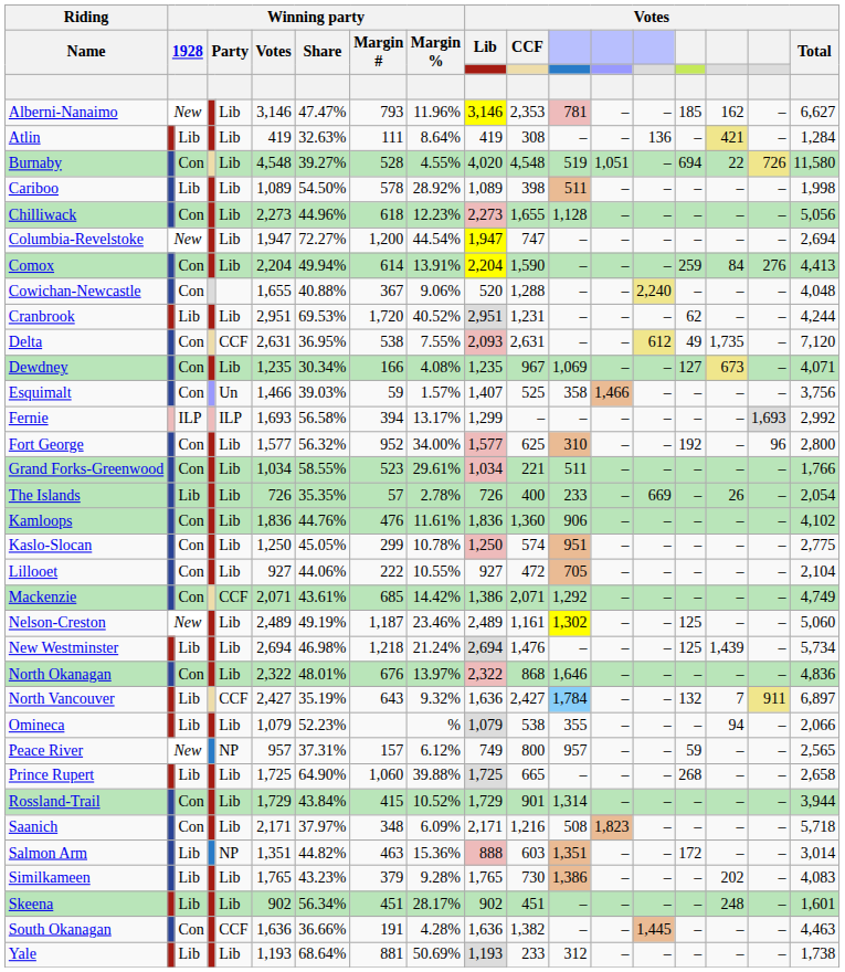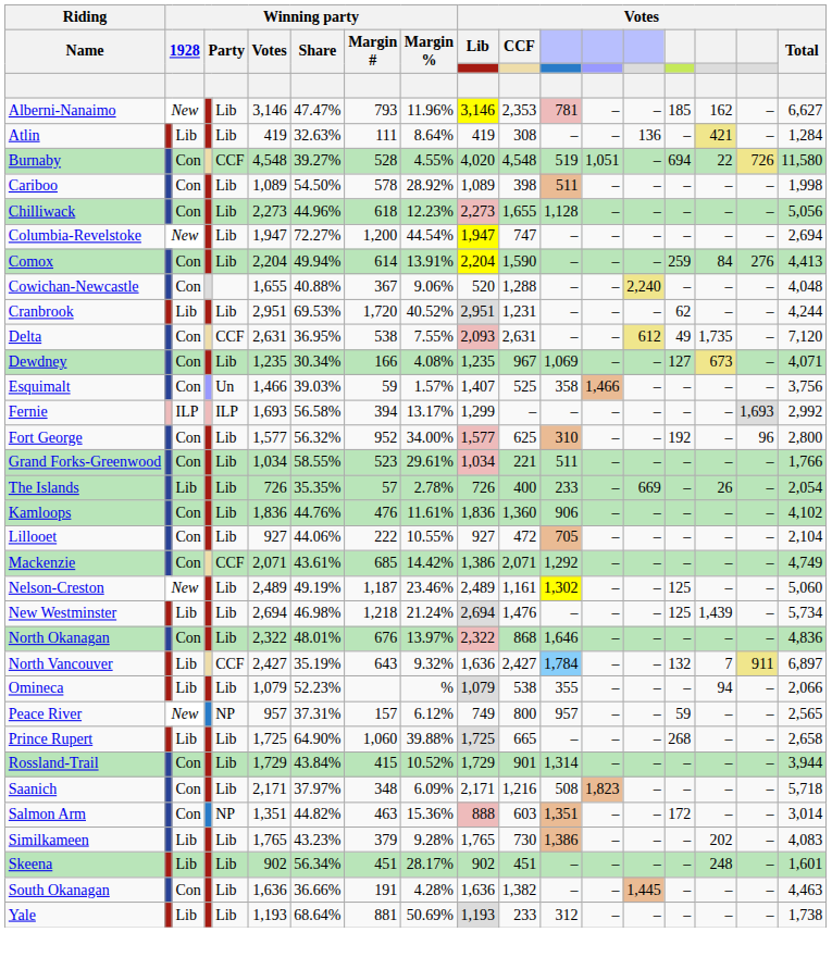 <table class="wikitable sortable mw-collapsible" style="text-align:right; font-size:85%">
 <tr>
 <th scope="col">Riding</th>
 <th scope="col" colspan="8">Winning party</th>
 <th scope="col" colspan="9">Votes</th>
 </tr>
 <tr>
 <th rowspan="2" scope="col">Name</th>
 <th colspan="2" rowspan="2" scope="col"><strong><a href='#'>1928</a></strong></th>
 <th colspan="2" rowspan="2" scope="col">Party</th>
 <th rowspan="2" scope="col">Votes</th>
 <th rowspan="2" scope="col">Share</th>
 <th rowspan="2" scope="col">Margin<br>#</th>
 <th rowspan="2" scope="col">Margin<br>%</th>
 <th scope="col">Lib</th>
 <th scope="col">CCF</th>
 <th scope="col" style="background-color:#B8BFFE;"></th>
 <th scope="col" style="background-color:#B8BFFE;"></th>
 <th scope="col" style="background-color:#B8BFFE;"></th>
 <th scope="col"></th>
 <th scope="col"></th>
 <th scope="col"></th>
 <th rowspan="2" scope="col">Total</th>
 </tr>
 <tr>
 <th scope="col" style="background-color:#A51B12;"></th>
 <th scope="col" style="background-color:#EEDDAA;"></th>
 <th scope="col" style="background-color:#287BC8;"></th>
 <th scope="col" style="background-color:#9999FF;"></th>
 <th scope="col" style="background-color:#DCDCDC;"></th>
 <th scope="col" style="background-color:#C5E959;"></th>
 <th scope="col" style="background-color:#DCDCDC;"></th>
 <th scope="col" style="background-color:#DCDCDC;"></th>
 </tr>
 <tr>
 <th> </th>
 <th colspan="2"></th>
 <th colspan="2"></th>
 <th></th>
 <th></th>
 <th></th>
 <th></th>
 <th></th>
 <th></th>
 <th></th>
 <th></th>
 <th></th>
 <th></th>
 <th></th>
 <th></th>
 <th></th>
 </tr>
 <tr>
 <td style="text-align:left"><a href='#'>Alberni-Nanaimo</a></td>
 <td colspan="2" style="background-color:#FFFFFF; text-align:center;"><em>New</em></td>
 <td style="background-color:#A51B12;"></td>
 <td style="text-align:left;">Lib</td>
 <td>3,146</td>
 <td>47.47%</td>
 <td>793</td>
 <td>11.96%</td>
 <td style="background-color:#FFFF00;">3,146</td>
 <td>2,353</td>
 <td style="background-color:#EEBBBB;">781</td>
 <td>–</td>
 <td>–</td>
 <td>185</td>
 <td>162</td>
 <td>–</td>
 <td>6,627</td>
 </tr>
 <tr>
 <td style="text-align:left"><a href='#'>Atlin</a></td>
 <td style="background-color:#A51B12;"></td>
 <td style="text-align:left;">Lib</td>
 <td style="background-color:#A51B12;"></td>
 <td style="text-align:left;">Lib</td>
 <td>419</td>
 <td>32.63%</td>
 <td>111</td>
 <td>8.64%</td>
 <td>419</td>
 <td>308</td>
 <td>–</td>
 <td>–</td>
 <td>136</td>
 <td>–</td>
 <td style="background-color:#F0E68C;">421</td>
 <td>–</td>
 <td>1,284</td>
 </tr>
 <tr style="background-color:#B9E5B9;">
 <td style="text-align:left"><a href='#'>Burnaby</a></td>
 <td style="background-color:#294296;"></td>
 <td style="text-align:left;">Con</td>
 <td style="background-color:#EEDDAA;"></td>
-<td style="text-align:left;">Lib</td>
+<td style="text-align:left;">CCF</td>
 <td>4,548</td>
 <td>39.27%</td>
 <td>528</td>
 <td>4.55%</td>
 <td>4,020</td>
 <td>4,548</td>
 <td>519</td>
 <td>1,051</td>
 <td>–</td>
 <td>694</td>
 <td>22</td>
 <td style="background-color:#F0E68C;">726</td>
 <td>11,580</td>
 </tr>
 <tr>
 <td style="text-align:left"><a href='#'>Cariboo</a></td>
 <td style="background-color:#294296;"></td>
-<td style="text-align:left;">Lib</td>
+<td style="text-align:left;">Con</td>
 <td style="background-color:#A51B12;"></td>
 <td style="text-align:left;">Lib</td>
 <td>1,089</td>
 <td>54.50%</td>
 <td>578</td>
 <td>28.92%</td>
 <td>1,089</td>
 <td>398</td>
 <td style="background-color:#EABB94;">511</td>
 <td>–</td>
 <td>–</td>
 <td>–</td>
 <td>–</td>
 <td>–</td>
 <td>1,998</td>
 </tr>
 <tr style="background-color:#B9E5B9;">
 <td style="text-align:left"><a href='#'>Chilliwack</a></td>
 <td style="background-color:#294296;"></td>
 <td style="text-align:left;">Con</td>
 <td style="background-color:#A51B12;"></td>
 <td style="text-align:left;">Lib</td>
 <td>2,273</td>
 <td>44.96%</td>
 <td>618</td>
 <td>12.23%</td>
 <td style="background-color:#EEBBBB;">2,273</td>
 <td>1,655</td>
 <td>1,128</td>
 <td>–</td>
 <td>–</td>
 <td>–</td>
 <td>–</td>
 <td>–</td>
 <td>5,056</td>
 </tr>
 <tr>
 <td style="text-align:left"><a href='#'>Columbia-Revelstoke</a></td>
 <td colspan="2" style="background-color:#FFFFFF; text-align:center;"><em>New</em></td>
 <td style="background-color:#A51B12;"></td>
 <td style="text-align:left;">Lib</td>
 <td>1,947</td>
 <td>72.27%</td>
 <td>1,200</td>
 <td>44.54%</td>
 <td style="background-color:#FFFF00;">1,947</td>
 <td>747</td>
 <td>–</td>
 <td>–</td>
 <td>–</td>
 <td>–</td>
 <td>–</td>
 <td>–</td>
 <td>2,694</td>
 </tr>
 <tr style="background-color:#B9E5B9;">
 <td style="text-align:left"><a href='#'>Comox</a></td>
 <td style="background-color:#294296;"></td>
 <td style="text-align:left;">Con</td>
 <td style="background-color:#A51B12;"></td>
 <td style="text-align:left;">Lib</td>
 <td>2,204</td>
 <td>49.94%</td>
 <td>614</td>
 <td>13.91%</td>
 <td style="background-color:#FFFF00;">2,204</td>
 <td>1,590</td>
 <td>–</td>
 <td>–</td>
 <td>–</td>
 <td>259</td>
 <td>84</td>
 <td>276</td>
 <td>4,413</td>
 </tr>
 <tr>
 <td style="text-align:left"><a href='#'>Cowichan-Newcastle</a></td>
 <td style="background-color:#294296;"></td>
 <td style="text-align:left;">Con</td>
 <td style="background-color:#DCDCDC;"></td>
 <td style="text-align:left;"></td>
 <td>1,655</td>
 <td>40.88%</td>
 <td>367</td>
 <td>9.06%</td>
 <td>520</td>
 <td>1,288</td>
 <td>–</td>
 <td>–</td>
 <td style="background-color:#F0E68C;">2,240</td>
 <td>–</td>
 <td>–</td>
 <td>–</td>
 <td>4,048</td>
 </tr>
 <tr>
 <td style="text-align:left"><a href='#'>Cranbrook</a></td>
 <td style="background-color:#A51B12;"></td>
 <td style="text-align:left;">Lib</td>
 <td style="background-color:#A51B12;"></td>
 <td style="text-align:left;">Lib</td>
 <td>2,951</td>
 <td>69.53%</td>
 <td>1,720</td>
 <td>40.52%</td>
 <td style="background-color:#DCDCDC;">2,951</td>
 <td>1,231</td>
 <td>–</td>
 <td>–</td>
 <td>–</td>
 <td>62</td>
 <td>–</td>
 <td>–</td>
 <td>4,244</td>
 </tr>
 <tr>
 <td style="text-align:left"><a href='#'>Delta</a></td>
 <td style="background-color:#294296;"></td>
 <td style="text-align:left;">Con</td>
 <td style="background-color:#EEDDAA;"></td>
 <td style="text-align:left;">CCF</td>
 <td>2,631</td>
 <td>36.95%</td>
 <td>538</td>
 <td>7.55%</td>
 <td style="background-color:#EEBBBB;">2,093</td>
 <td>2,631</td>
 <td>–</td>
 <td>–</td>
 <td style="background-color:#F0E68C;">612</td>
 <td>49</td>
 <td>1,735</td>
 <td>–</td>
 <td>7,120</td>
 </tr>
 <tr style="background-color:#B9E5B9;">
 <td style="text-align:left"><a href='#'>Dewdney</a></td>
 <td style="background-color:#294296;"></td>
 <td style="text-align:left;">Con</td>
 <td style="background-color:#A51B12;"></td>
 <td style="text-align:left;">Lib</td>
 <td>1,235</td>
 <td>30.34%</td>
 <td>166</td>
 <td>4.08%</td>
 <td>1,235</td>
 <td>967</td>
 <td>1,069</td>
 <td>–</td>
 <td>–</td>
 <td>127</td>
 <td style="background-color:#F0E68C;">673</td>
 <td>–</td>
 <td>4,071</td>
 </tr>
 <tr>
 <td style="text-align:left"><a href='#'>Esquimalt</a></td>
 <td style="background-color:#294296;"></td>
 <td style="text-align:left;">Con</td>
 <td style="background-color:#9999FF;"></td>
 <td style="text-align:left;">Un</td>
 <td>1,466</td>
 <td>39.03%</td>
 <td>59</td>
 <td>1.57%</td>
 <td>1,407</td>
 <td>525</td>
 <td>358</td>
 <td style="background-color:#EABB94;">1,466</td>
 <td>–</td>
 <td>–</td>
 <td>–</td>
 <td>–</td>
 <td>3,756</td>
 </tr>
 <tr>
 <td style="text-align:left"><a href='#'>Fernie</a></td>
 <td style="background-color:#EEBBBB;"></td>
 <td style="text-align:left;">ILP</td>
 <td style="background-color:#EEBBBB;"></td>
 <td style="text-align:left;">ILP</td>
 <td>1,693</td>
 <td>56.58%</td>
 <td>394</td>
 <td>13.17%</td>
 <td>1,299</td>
 <td>–</td>
 <td>–</td>
 <td>–</td>
 <td>–</td>
 <td>–</td>
 <td>–</td>
 <td style="background-color:#DCDCDC;">1,693</td>
 <td>2,992</td>
 </tr>
 <tr>
 <td style="text-align:left"><a href='#'>Fort George</a></td>
 <td style="background-color:#294296;"></td>
 <td style="text-align:left;">Con</td>
 <td style="background-color:#A51B12;"></td>
 <td style="text-align:left;">Lib</td>
 <td>1,577</td>
 <td>56.32%</td>
 <td>952</td>
 <td>34.00%</td>
 <td style="background-color:#EEBBBB;">1,577</td>
 <td>625</td>
 <td style="background-color:#EABB94;">310</td>
 <td>–</td>
 <td>–</td>
 <td>192</td>
 <td>–</td>
 <td>96</td>
 <td>2,800</td>
 </tr>
 <tr style="background-color:#B9E5B9;">
 <td style="text-align:left"><a href='#'>Grand Forks-Greenwood</a></td>
 <td style="background-color:#294296;"></td>
 <td style="text-align:left;">Con</td>
 <td style="background-color:#A51B12;"></td>
 <td style="text-align:left;">Lib</td>
 <td>1,034</td>
 <td>58.55%</td>
 <td>523</td>
 <td>29.61%</td>
 <td style="background-color:#EEBBBB;">1,034</td>
 <td>221</td>
 <td>511</td>
 <td>–</td>
 <td>–</td>
 <td>–</td>
 <td>–</td>
 <td>–</td>
 <td>1,766</td>
 </tr>
 <tr style="background-color:#B9E5B9;">
 <td style="text-align:left"><a href='#'>The Islands</a></td>
 <td style="background-color:#294296;"></td>
 <td style="text-align:left;">Lib</td>
 <td style="background-color:#A51B12;"></td>
 <td style="text-align:left;">Lib</td>
 <td>726</td>
 <td>35.35%</td>
 <td>57</td>
 <td>2.78%</td>
 <td>726</td>
 <td>400</td>
 <td>233</td>
 <td>–</td>
 <td>669</td>
 <td>–</td>
 <td>26</td>
 <td>–</td>
 <td>2,054</td>
 </tr>
 <tr style="background-color:#B9E5B9;">
 <td style="text-align:left"><a href='#'>Kamloops</a></td>
 <td style="background-color:#294296;"></td>
 <td style="text-align:left;">Con</td>
 <td style="background-color:#A51B12;"></td>
 <td style="text-align:left;">Lib</td>
 <td>1,836</td>
 <td>44.76%</td>
 <td>476</td>
 <td>11.61%</td>
 <td>1,836</td>
 <td>1,360</td>
 <td>906</td>
 <td>–</td>
 <td>–</td>
 <td>–</td>
 <td>–</td>
 <td>–</td>
 <td>4,102</td>
 </tr>
 <tr>
-<td style="text-align:left"><a href='#'>Kaslo-Slocan</a></td>
-<td style="background-color:#294296;"></td>
-<td style="text-align:left;">Con</td>
-<td style="background-color:#A51B12;"></td>
-<td style="text-align:left;">Lib</td>
-<td>1,250</td>
-<td>45.05%</td>
-<td>299</td>
-<td>10.78%</td>
-<td style="background-color:#EEBBBB;">1,250</td>
-<td>574</td>
-<td style="background-color:#EABB94;">951</td>
-<td>–</td>
-<td>–</td>
-<td>–</td>
-<td>–</td>
-<td>–</td>
-<td>2,775</td>
-</tr>
-<tr>
 <td style="text-align:left"><a href='#'>Lillooet</a></td>
 <td style="background-color:#294296;"></td>
 <td style="text-align:left;">Con</td>
 <td style="background-color:#A51B12;"></td>
 <td style="text-align:left;">Lib</td>
 <td>927</td>
 <td>44.06%</td>
 <td>222</td>
 <td>10.55%</td>
 <td>927</td>
 <td>472</td>
 <td style="background-color:#EABB94;">705</td>
 <td>–</td>
 <td>–</td>
 <td>–</td>
 <td>–</td>
 <td>–</td>
 <td>2,104</td>
 </tr>
 <tr style="background-color:#B9E5B9;">
 <td style="text-align:left"><a href='#'>Mackenzie</a></td>
 <td style="background-color:#294296;"></td>
 <td style="text-align:left;">Con</td>
 <td style="background-color:#EEDDAA;"></td>
 <td style="text-align:left;">CCF</td>
 <td>2,071</td>
 <td>43.61%</td>
 <td>685</td>
 <td>14.42%</td>
 <td>1,386</td>
 <td>2,071</td>
 <td>1,292</td>
 <td>–</td>
 <td>–</td>
 <td>–</td>
 <td>–</td>
 <td>–</td>
 <td>4,749</td>
 </tr>
 <tr>
 <td style="text-align:left"><a href='#'>Nelson-Creston</a></td>
 <td colspan="2" style="background-color:#FFFFFF; text-align:center;"><em>New</em></td>
 <td style="background-color:#A51B12;"></td>
 <td style="text-align:left;">Lib</td>
 <td>2,489</td>
 <td>49.19%</td>
 <td>1,187</td>
 <td>23.46%</td>
 <td>2,489</td>
 <td>1,161</td>
 <td style="background-color:#FFFF00;">1,302</td>
 <td>–</td>
 <td>–</td>
 <td>125</td>
 <td>–</td>
 <td>–</td>
 <td>5,060</td>
 </tr>
 <tr>
 <td style="text-align:left"><a href='#'>New Westminster</a></td>
 <td style="background-color:#A51B12;"></td>
 <td style="text-align:left;">Lib</td>
 <td style="background-color:#A51B12;"></td>
 <td style="text-align:left;">Lib</td>
 <td>2,694</td>
 <td>46.98%</td>
 <td>1,218</td>
 <td>21.24%</td>
 <td style="background-color:#DCDCDC;">2,694</td>
 <td>1,476</td>
 <td>–</td>
 <td>–</td>
 <td>–</td>
 <td>125</td>
 <td>1,439</td>
 <td>–</td>
 <td>5,734</td>
 </tr>
 <tr style="background-color:#B9E5B9;">
 <td style="text-align:left"><a href='#'>North Okanagan</a></td>
 <td style="background-color:#294296;"></td>
 <td style="text-align:left;">Con</td>
 <td style="background-color:#A51B12;"></td>
 <td style="text-align:left;">Lib</td>
 <td>2,322</td>
 <td>48.01%</td>
 <td>676</td>
 <td>13.97%</td>
 <td style="background-color:#EEBBBB;">2,322</td>
 <td>868</td>
 <td>1,646</td>
 <td>–</td>
 <td>–</td>
 <td>–</td>
 <td>–</td>
 <td>–</td>
 <td>4,836</td>
 </tr>
 <tr>
 <td style="text-align:left"><a href='#'>North Vancouver</a></td>
 <td style="background-color:#A51B12;"></td>
 <td style="text-align:left;">Lib</td>
 <td style="background-color:#EEDDAA;"></td>
 <td style="text-align:left;">CCF</td>
 <td>2,427</td>
 <td>35.19%</td>
 <td>643</td>
 <td>9.32%</td>
 <td>1,636</td>
 <td>2,427</td>
 <td style="background-color:#87CEFA;">1,784 </td>
 <td>–</td>
 <td>–</td>
 <td>132</td>
 <td>7</td>
 <td style="background-color:#F0E68C;">911</td>
 <td>6,897</td>
 </tr>
 <tr>
 <td style="text-align:left"><a href='#'>Omineca</a></td>
 <td style="background-color:#A51B12;"></td>
 <td style="text-align:left;">Lib</td>
 <td style="background-color:#A51B12;"></td>
 <td style="text-align:left;">Lib</td>
 <td>1,079</td>
 <td>52.23%</td>
 <td></td>
 <td>%</td>
 <td style="background-color:#DCDCDC;">1,079</td>
 <td>538</td>
 <td>355</td>
 <td>–</td>
 <td>–</td>
 <td>–</td>
 <td>94</td>
 <td>–</td>
 <td>2,066</td>
 </tr>
 <tr>
 <td style="text-align:left"><a href='#'>Peace River</a></td>
 <td colspan="2" style="background-color:#FFFFFF; text-align:center;"><em>New</em></td>
 <td style="background-color:#287BC8;"></td>
 <td style="text-align:left;">NP</td>
 <td>957</td>
 <td>37.31%</td>
 <td>157</td>
 <td>6.12%</td>
 <td>749</td>
 <td>800</td>
 <td>957</td>
 <td>–</td>
 <td>–</td>
 <td>59</td>
 <td>–</td>
 <td>–</td>
 <td>2,565</td>
 </tr>
 <tr>
 <td style="text-align:left"><a href='#'>Prince Rupert</a></td>
 <td style="background-color:#A51B12;"></td>
 <td style="text-align:left;">Lib</td>
 <td style="background-color:#A51B12;"></td>
 <td style="text-align:left;">Lib</td>
 <td>1,725</td>
 <td>64.90%</td>
 <td>1,060</td>
 <td>39.88%</td>
 <td style="background-color:#DCDCDC;">1,725</td>
 <td>665</td>
 <td>–</td>
 <td>–</td>
 <td>–</td>
 <td>268</td>
 <td>–</td>
 <td>–</td>
 <td>2,658</td>
 </tr>
 <tr style="background-color:#B9E5B9;">
 <td style="text-align:left"><a href='#'>Rossland-Trail</a></td>
 <td style="background-color:#294296;"></td>
 <td style="text-align:left;">Con</td>
 <td style="background-color:#A51B12;"></td>
 <td style="text-align:left;">Lib</td>
 <td>1,729</td>
 <td>43.84%</td>
 <td>415</td>
 <td>10.52%</td>
 <td>1,729</td>
 <td>901</td>
 <td>1,314</td>
 <td>–</td>
 <td>–</td>
 <td>–</td>
 <td>–</td>
 <td>–</td>
 <td>3,944</td>
 </tr>
 <tr>
 <td style="text-align:left"><a href='#'>Saanich</a></td>
 <td style="background-color:#294296;"></td>
 <td style="text-align:left;">Con</td>
 <td style="background-color:#A51B12;"></td>
 <td style="text-align:left;">Lib</td>
 <td>2,171</td>
 <td>37.97%</td>
 <td>348</td>
 <td>6.09%</td>
 <td>2,171</td>
 <td>1,216</td>
 <td>508</td>
 <td style="background-color:#EABB94;">1,823</td>
 <td>–</td>
 <td>–</td>
 <td>–</td>
 <td>–</td>
 <td>5,718</td>
 </tr>
 <tr>
 <td style="text-align:left"><a href='#'>Salmon Arm</a></td>
 <td style="background-color:#294296;"></td>
-<td style="text-align:left;">Lib</td>
+<td style="text-align:left;">Con</td>
 <td style="background-color:#287BC8;"></td>
 <td style="text-align:left;">NP</td>
 <td>1,351</td>
 <td>44.82%</td>
 <td>463</td>
 <td>15.36%</td>
 <td style="background-color:#EEBBBB;">888</td>
 <td>603</td>
 <td style="background-color:#EABB94;">1,351</td>
 <td>–</td>
 <td>–</td>
 <td>172</td>
 <td>–</td>
 <td>–</td>
 <td>3,014</td>
 </tr>
 <tr>
 <td style="text-align:left"><a href='#'>Similkameen</a></td>
 <td style="background-color:#294296;"></td>
 <td style="text-align:left;">Lib</td>
 <td style="background-color:#A51B12;"></td>
 <td style="text-align:left;">Lib</td>
 <td>1,765</td>
 <td>43.23%</td>
 <td>379</td>
 <td>9.28%</td>
 <td>1,765</td>
 <td>730</td>
 <td style="background-color:#EABB94;">1,386</td>
 <td>–</td>
 <td>–</td>
 <td>–</td>
 <td>202</td>
 <td>–</td>
 <td>4,083</td>
 </tr>
 <tr style="background-color:#B9E5B9;">
 <td style="text-align:left"><a href='#'>Skeena</a></td>
 <td style="background-color:#A51B12;"></td>
 <td style="text-align:left;">Lib</td>
 <td style="background-color:#A51B12;"></td>
 <td style="text-align:left;">Lib</td>
 <td>902</td>
 <td>56.34%</td>
 <td>451</td>
 <td>28.17%</td>
 <td>902</td>
 <td>451</td>
 <td>–</td>
 <td>–</td>
 <td>–</td>
 <td>–</td>
 <td>248</td>
 <td>–</td>
 <td>1,601</td>
 </tr>
 <tr>
 <td style="text-align:left"><a href='#'>South Okanagan</a></td>
 <td style="background-color:#294296;"></td>
 <td style="text-align:left;">Con</td>
 <td style="background-color:#A51B12;"></td>
-<td style="text-align:left;">CCF</td>
+<td style="text-align:left;">Lib</td>
 <td>1,636</td>
 <td>36.66%</td>
 <td>191</td>
 <td>4.28%</td>
 <td>1,636</td>
 <td>1,382</td>
 <td>–</td>
 <td>–</td>
 <td style="background-color:#EABB94;">1,445</td>
 <td>–</td>
 <td>–</td>
 <td>–</td>
 <td>4,463</td>
 </tr>
 <tr>
 <td style="text-align:left"><a href='#'>Yale</a></td>
 <td style="background-color:#A51B12;"></td>
 <td style="text-align:left;">Lib</td>
 <td style="background-color:#A51B12;"></td>
 <td style="text-align:left;">Lib</td>
 <td>1,193</td>
 <td>68.64%</td>
 <td>881</td>
 <td>50.69%</td>
 <td style="background-color:#DCDCDC;">1,193</td>
 <td>233</td>
 <td>312</td>
 <td>–</td>
 <td>–</td>
 <td>–</td>
 <td>–</td>
 <td>–</td>
 <td>1,738</td>
 </tr>
 </table>
